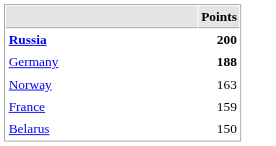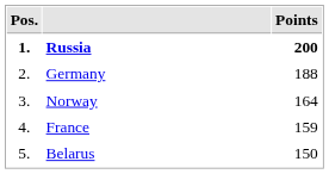 <table cellspacing="1" cellpadding="3" style="border:1px solid #AAAAAA;font-size:90%">
 <tr bgcolor="#E4E4E4">
+<th style="border-bottom:1px solid #AAAAAA" width=10>Pos.</th>
 <th style="border-bottom:1px solid #AAAAAA" width=200></th>
 <th style="border-bottom:1px solid #AAAAAA" width=20>Points</th>
 </tr>
 <tr>
+<td align="center"><strong>1.</strong></td>
 <td> <strong><a href='#'>Russia</a></strong></td>
 <td align="right"><strong>200</strong></td>
 </tr>
 <tr>
+<td align="center">2.</td>
 <td> <a href='#'>Germany</a></td>
-<td align="right"><strong>188</strong></td>
+<td align="right">188</td>
 </tr>
 <tr>
+<td align="center">3.</td>
 <td> <a href='#'>Norway</a></td>
-<td align="right">163</td>
+<td align="right">164</td>
 </tr>
 <tr>
+<td align="center">4.</td>
 <td> <a href='#'>France</a></td>
 <td align="right">159</td>
 </tr>
 <tr>
+<td align="center">5.</td>
 <td> <a href='#'>Belarus</a></td>
 <td align="right">150</td>
 </tr>
 </table>
